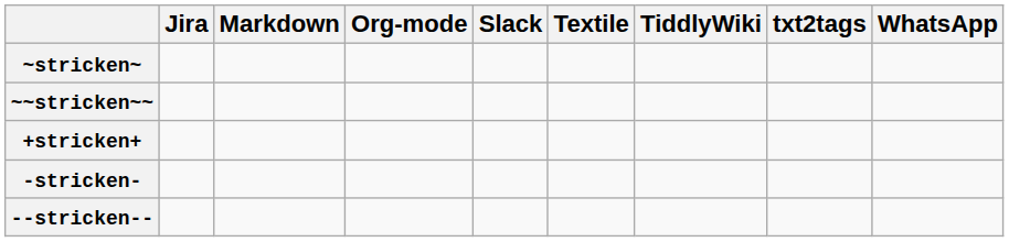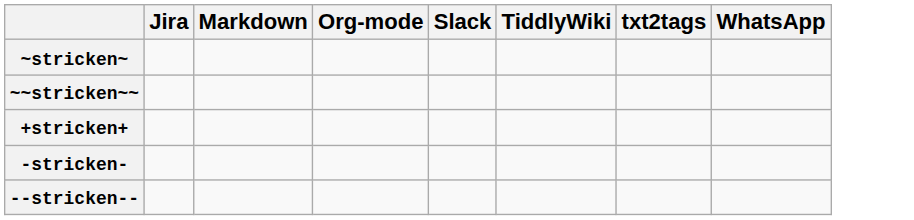 <table class="wikitable sortable">
 <tr>
 <th></th>
 <th>Jira</th>
 <th>Markdown</th>
 <th>Org-mode</th>
 <th>Slack</th>
-<th>Textile</th>
 <th>TiddlyWiki</th>
 <th>txt2tags</th>
 <th>WhatsApp</th>
 </tr>
 <tr>
 <th><code>~stricken~</code></th>
-<td></td>
 <td></td>
 <td></td>
 <td></td>
 <td></td>
 <td></td>
 <td></td>
 <td></td>
 </tr>
 <tr>
 <th><code>~~stricken~~</code></th>
 <td></td>
 <td></td>
 <td></td>
 <td></td>
 <td></td>
 <td></td>
 <td></td>
-<td></td>
 </tr>
 <tr>
 <th><code>+stricken+</code></th>
-<td></td>
 <td></td>
 <td></td>
 <td></td>
 <td></td>
 <td></td>
 <td></td>
 <td></td>
 </tr>
 <tr>
 <th><code>-stricken-</code></th>
 <td></td>
 <td></td>
 <td></td>
 <td></td>
 <td></td>
 <td></td>
 <td></td>
-<td></td>
 </tr>
 <tr>
 <th><code>--stricken--</code></th>
 <td></td>
 <td></td>
 <td></td>
 <td></td>
 <td></td>
 <td></td>
 <td></td>
-<td></td>
 </tr>
 </table>
